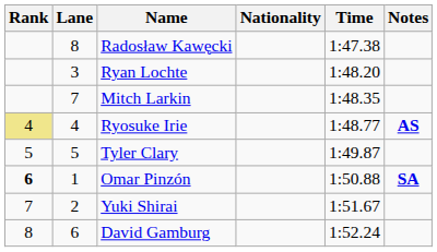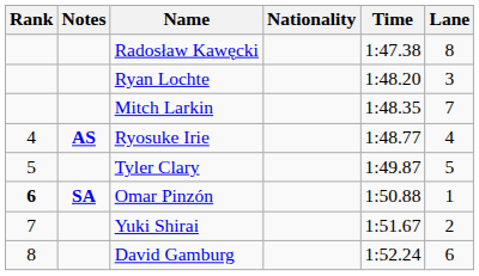 <table class="wikitable sortable" style="text-align:center">
 <tr>
 <th>Rank</th>
-<th>Lane</th>
+<th>Notes</th>
 <th>Name</th>
 <th>Nationality</th>
 <th>Time</th>
-<th>Notes</th>
+<th>Lane</th>
 </tr>
 <tr>
 <td></td>
-<td>8</td>
+<td></td>
 <td align=left><a href='#'>Radosław Kawęcki</a></td>
 <td align=left></td>
 <td>1:47.38</td>
-<td></td>
+<td>8</td>
 </tr>
 <tr>
 <td></td>
-<td>3</td>
+<td></td>
 <td align=left><a href='#'>Ryan Lochte</a></td>
 <td align=left></td>
 <td>1:48.20</td>
-<td></td>
+<td>3</td>
 </tr>
 <tr>
 <td></td>
-<td>7</td>
+<td></td>
 <td align=left><a href='#'>Mitch Larkin</a></td>
 <td align=left></td>
 <td>1:48.35</td>
-<td></td>
+<td>7</td>
 </tr>
 <tr>
-<td style="background: khaki;">4</td>
 <td>4</td>
+<td><strong><a href='#'>AS</a></strong></td>
 <td align=left><a href='#'>Ryosuke Irie</a></td>
 <td align=left></td>
 <td>1:48.77</td>
-<td><strong><a href='#'>AS</a></strong></td>
+<td>4</td>
 </tr>
 <tr>
 <td>5</td>
-<td>5</td>
+<td></td>
 <td align=left><a href='#'>Tyler Clary</a></td>
 <td align=left></td>
 <td>1:49.87</td>
-<td></td>
+<td>5</td>
 </tr>
 <tr>
 <td><strong>6</strong></td>
-<td>1</td>
+<td><strong><a href='#'>SA</a></strong></td>
 <td align=left><a href='#'>Omar Pinzón</a></td>
 <td align=left></td>
 <td>1:50.88</td>
-<td><strong><a href='#'>SA</a></strong></td>
+<td>1</td>
 </tr>
 <tr>
 <td>7</td>
-<td>2</td>
+<td></td>
 <td align=left><a href='#'>Yuki Shirai</a></td>
 <td align=left></td>
 <td>1:51.67</td>
-<td></td>
+<td>2</td>
 </tr>
 <tr>
 <td>8</td>
-<td>6</td>
+<td></td>
 <td align=left><a href='#'>David Gamburg</a></td>
 <td align=left></td>
 <td>1:52.24</td>
-<td></td>
+<td>6</td>
 </tr>
 </table>
